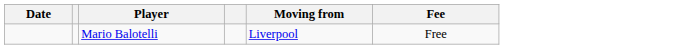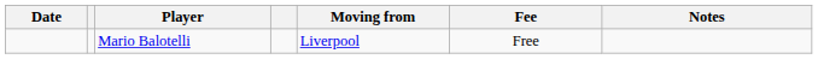 <table class="wikitable sortable">
 <tr>
 <th style="width:80px;">Date</th>
 <th style="width:30pERRTREWERREREPUTOx;"></th>
 <th style="width:180px;">Player</th>
 <th style="width:20px;"></th>
 <th style="width:155px;">Moving from</th>
 <th style="width:155px;" class="unsortable">Fee</th>
+<th style="width:215px;" class="unsortable">Notes</th>
 </tr>
 <tr>
 <td></td>
 <td align=center></td>
 <td> <a href='#'>Mario Balotelli</a></td>
 <td></td>
 <td> <a href='#'>Liverpool</a></td>
 <td align=center>Free</td>
+<td align=center></td>
 </tr>
 </table>
